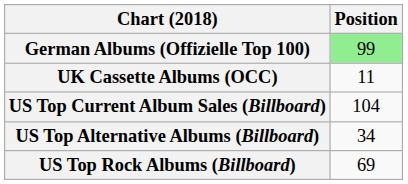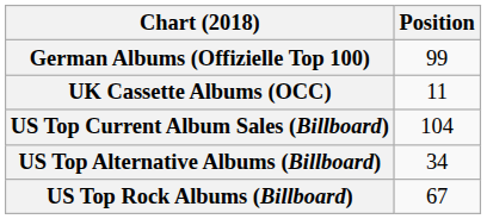 <table class="wikitable sortable plainrowheaders" style="text-align:center">
 <tr>
 <th scope="col">Chart (2018)</th>
 <th scope="col">Position</th>
 </tr>
 <tr>
 <th scope="row">German Albums (Offizielle Top 100)</th>
-<td style="background: lightgreen;">99</td>
+<td>99</td>
 </tr>
 <tr>
 <th scope="row">UK Cassette Albums (OCC)</th>
 <td>11</td>
 </tr>
 <tr>
 <th scope="row">US Top Current Album Sales (<em>Billboard</em>)</th>
 <td>104</td>
 </tr>
 <tr>
 <th scope="row">US Top Alternative Albums (<em>Billboard</em>)</th>
 <td>34</td>
 </tr>
 <tr>
 <th scope="row">US Top Rock Albums (<em>Billboard</em>)</th>
-<td>69</td>
+<td>67</td>
 </tr>
 </table>
